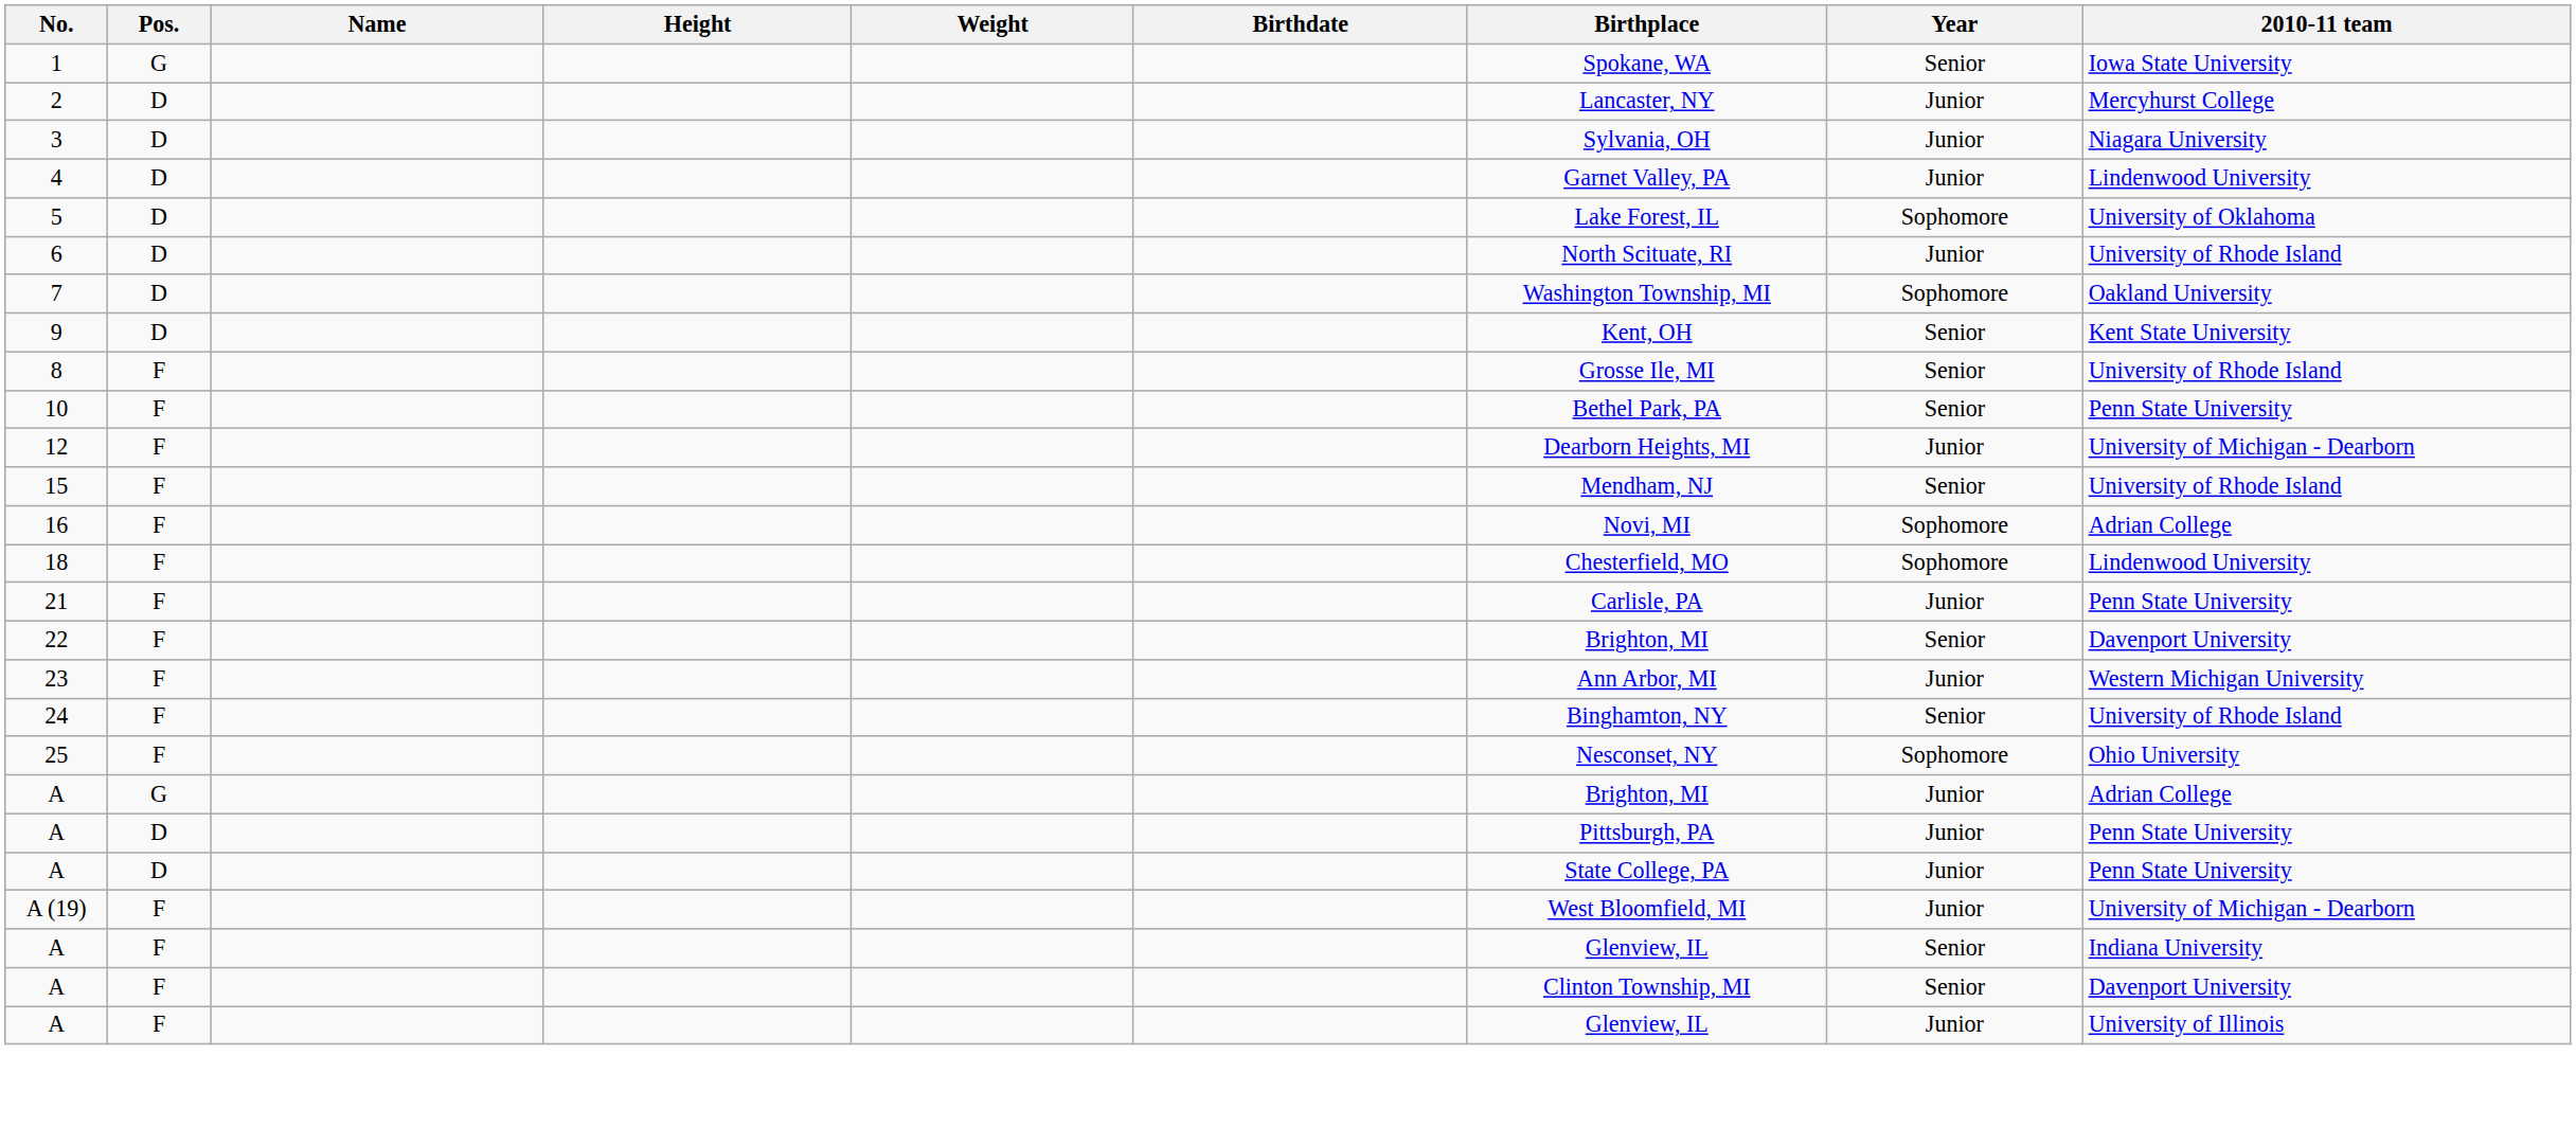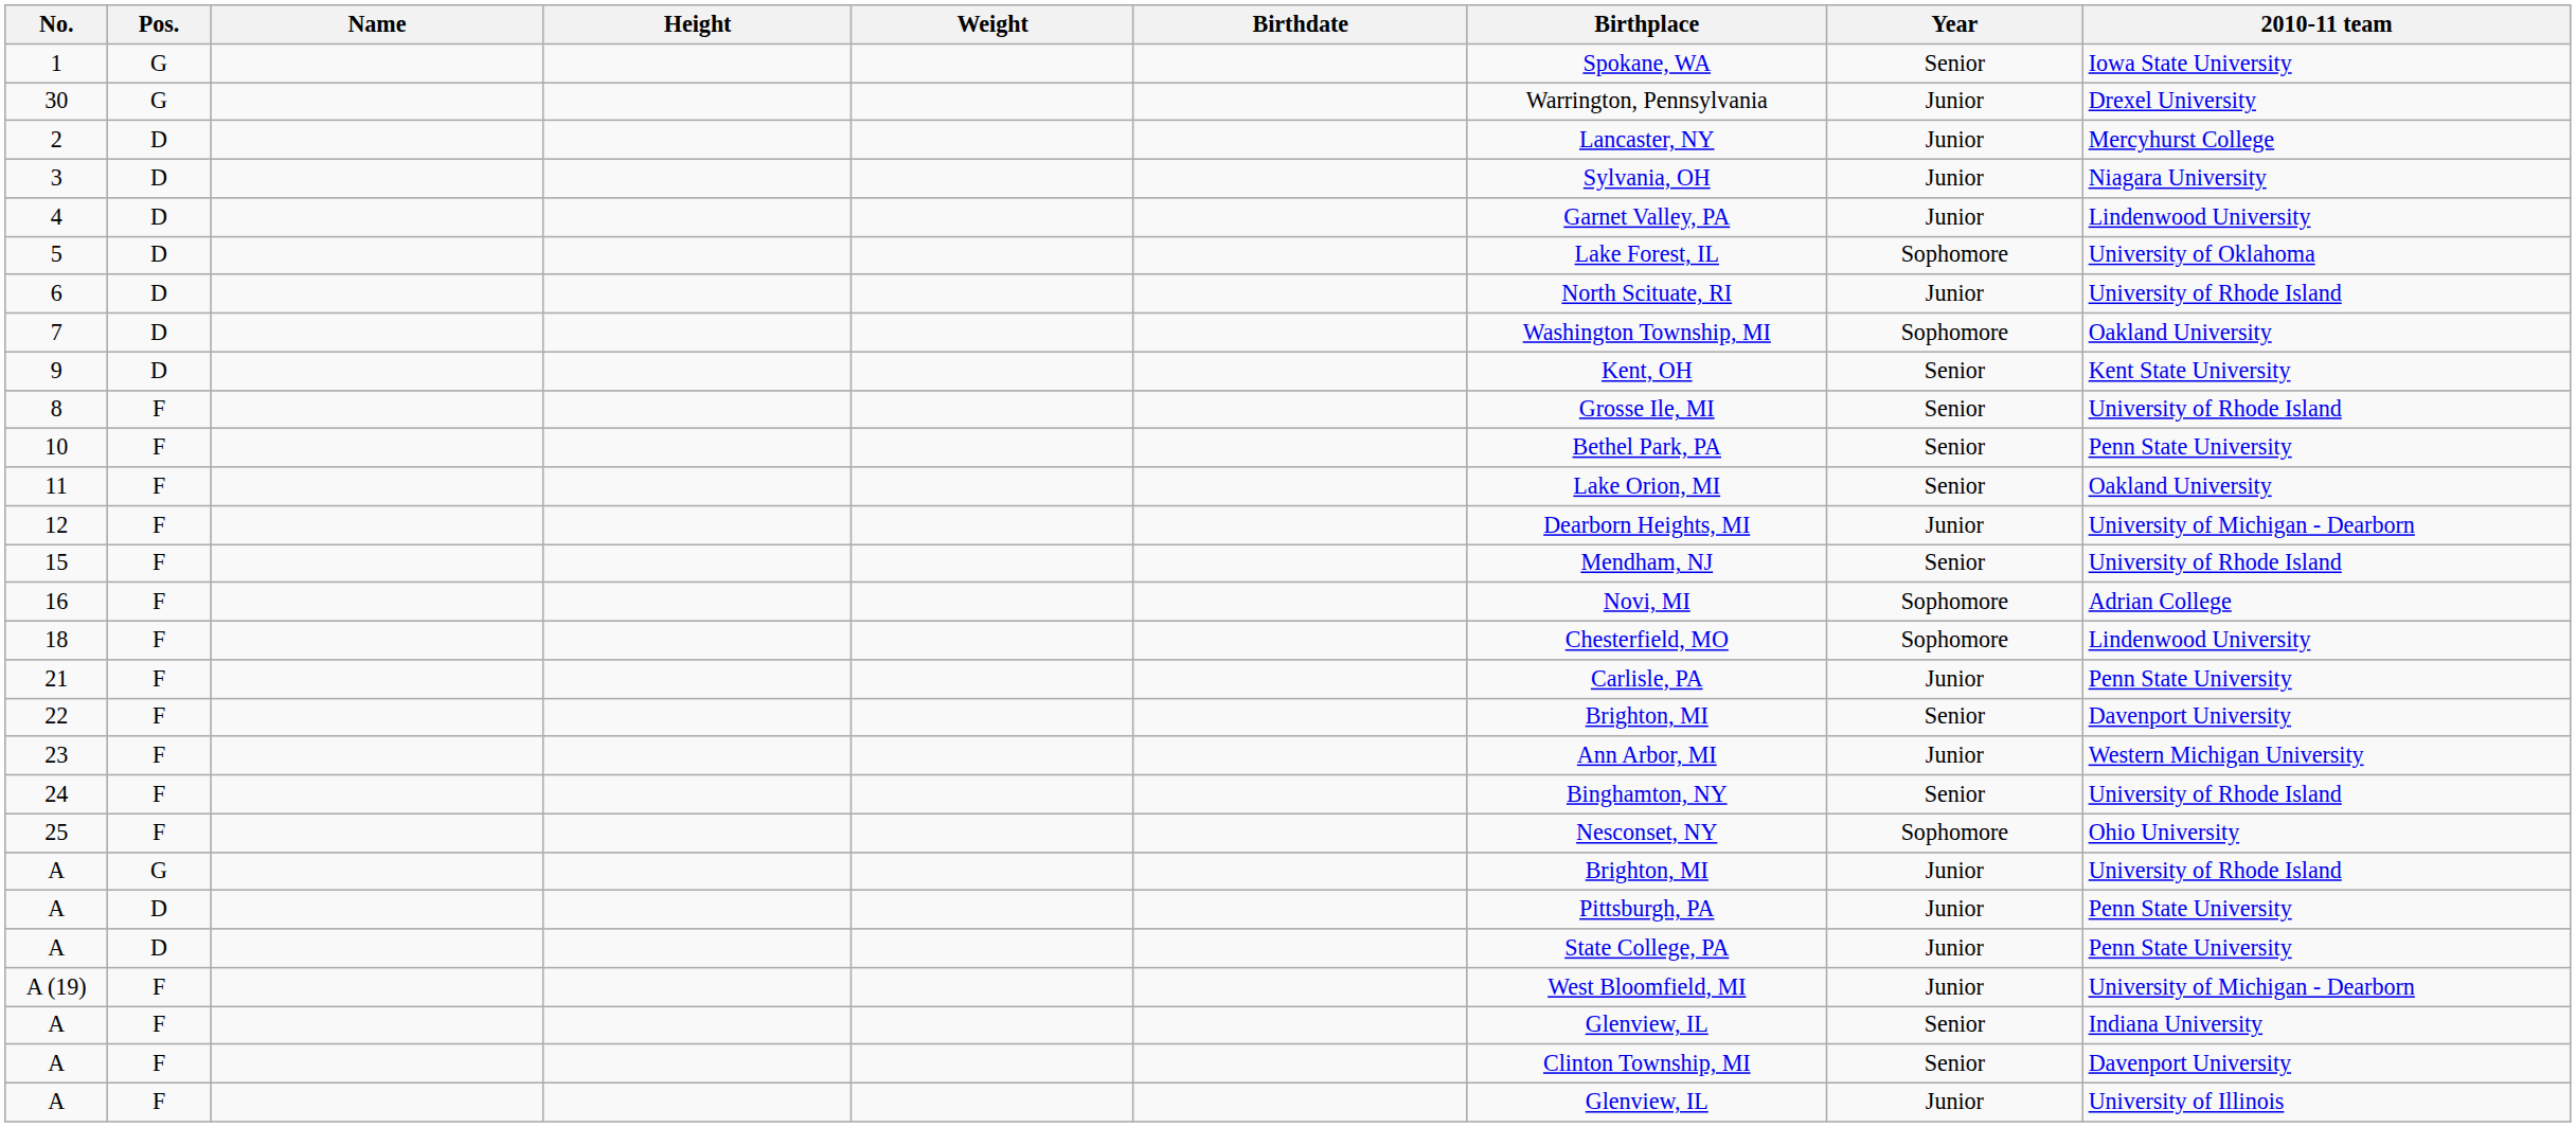 <table class="wikitable sortable" width="100%" style="font-size: 90%; text-align: center;">
 <tr>
 <th style="width:  4%;">No.</th>
 <th style="width:  4%;">Pos.</th>
 <th style="width: 13%;">Name</th>
 <th style="width: 12%;">Height</th>
 <th style="width: 11%;">Weight</th>
 <th style="width: 13%;">Birthdate</th>
 <th style="width: 14%;">Birthplace</th>
 <th style="width: 10%;">Year</th>
 <th style="width: 19%;">2010-11 team</th>
 </tr>
 <tr>
 <td>1</td>
 <td>G</td>
 <td align=left></td>
 <td></td>
 <td></td>
 <td align=right></td>
 <td><a href='#'>Spokane, WA</a></td>
 <td>Senior</td>
 <td align=left><a href='#'>Iowa State University</a></td>
+</tr>
+<tr>
+<td>30</td>
+<td>G</td>
+<td align=left></td>
+<td></td>
+<td></td>
+<td align=right></td>
+<td>Warrington, Pennsylvania</td>
+<td>Junior</td>
+<td align=left><a href='#'>Drexel University</a></td>
 </tr>
 <tr>
 <td>2</td>
 <td>D</td>
 <td align=left></td>
 <td></td>
 <td></td>
 <td align=right></td>
 <td><a href='#'>Lancaster, NY</a></td>
 <td>Junior</td>
 <td align=left><a href='#'>Mercyhurst College</a></td>
 </tr>
 <tr>
 <td>3</td>
 <td>D</td>
 <td align=left></td>
 <td></td>
 <td></td>
 <td align=right></td>
 <td><a href='#'>Sylvania, OH</a></td>
 <td>Junior</td>
 <td align=left><a href='#'>Niagara University</a></td>
 </tr>
 <tr>
 <td>4</td>
 <td>D</td>
 <td align=left></td>
 <td></td>
 <td></td>
 <td align=right></td>
 <td><a href='#'>Garnet Valley, PA</a></td>
 <td>Junior</td>
 <td align=left><a href='#'>Lindenwood University</a></td>
 </tr>
 <tr>
 <td>5</td>
 <td>D</td>
 <td align=left></td>
 <td></td>
 <td></td>
 <td align=right></td>
 <td><a href='#'>Lake Forest, IL</a></td>
 <td>Sophomore</td>
 <td align=left><a href='#'>University of Oklahoma</a></td>
 </tr>
 <tr>
 <td>6</td>
 <td>D</td>
 <td align=left></td>
 <td></td>
 <td></td>
 <td align=right></td>
 <td><a href='#'>North Scituate, RI</a></td>
 <td>Junior</td>
 <td align=left><a href='#'>University of Rhode Island</a></td>
 </tr>
 <tr>
 <td>7</td>
 <td>D</td>
 <td align=left></td>
 <td></td>
 <td></td>
 <td align=right></td>
 <td><a href='#'>Washington Township, MI</a></td>
 <td>Sophomore</td>
 <td align=left><a href='#'>Oakland University</a></td>
 </tr>
 <tr>
 <td>9</td>
 <td>D</td>
 <td align=left></td>
 <td></td>
 <td></td>
 <td align=right></td>
 <td><a href='#'>Kent, OH</a></td>
 <td>Senior</td>
 <td align=left><a href='#'>Kent State University</a></td>
 </tr>
 <tr>
 <td>8</td>
 <td>F</td>
 <td align=left></td>
 <td></td>
 <td></td>
 <td align=right></td>
 <td><a href='#'>Grosse Ile, MI</a></td>
 <td>Senior</td>
 <td align=left><a href='#'>University of Rhode Island</a></td>
 </tr>
 <tr>
 <td>10</td>
 <td>F</td>
 <td align=left></td>
 <td></td>
 <td></td>
 <td align=right></td>
 <td><a href='#'>Bethel Park, PA</a></td>
 <td>Senior</td>
 <td align=left><a href='#'>Penn State University</a></td>
+</tr>
+<tr>
+<td>11</td>
+<td>F</td>
+<td align=left></td>
+<td></td>
+<td></td>
+<td align=right></td>
+<td><a href='#'>Lake Orion, MI</a></td>
+<td>Senior</td>
+<td align=left><a href='#'>Oakland University</a></td>
 </tr>
 <tr>
 <td>12</td>
 <td>F</td>
 <td align=left></td>
 <td></td>
 <td></td>
 <td align=right></td>
 <td><a href='#'>Dearborn Heights, MI</a></td>
 <td>Junior</td>
 <td align=left><a href='#'>University of Michigan - Dearborn</a></td>
 </tr>
 <tr>
 <td>15</td>
 <td>F</td>
 <td align=left></td>
 <td></td>
 <td></td>
 <td align=right></td>
 <td><a href='#'>Mendham, NJ</a></td>
 <td>Senior</td>
 <td align=left><a href='#'>University of Rhode Island</a></td>
 </tr>
 <tr>
 <td>16</td>
 <td>F</td>
 <td align=left></td>
 <td></td>
 <td></td>
 <td align=right></td>
 <td><a href='#'>Novi, MI</a></td>
 <td>Sophomore</td>
 <td align=left><a href='#'>Adrian College</a></td>
 </tr>
 <tr>
 <td>18</td>
 <td>F</td>
 <td align=left></td>
 <td></td>
 <td></td>
 <td align=right></td>
 <td><a href='#'>Chesterfield, MO</a></td>
 <td>Sophomore</td>
 <td align=left><a href='#'>Lindenwood University</a></td>
 </tr>
 <tr>
 <td>21</td>
 <td>F</td>
 <td align=left></td>
 <td></td>
 <td></td>
 <td align=right></td>
 <td><a href='#'>Carlisle, PA</a></td>
 <td>Junior</td>
 <td align=left><a href='#'>Penn State University</a></td>
 </tr>
 <tr>
 <td>22</td>
 <td>F</td>
 <td align=left></td>
 <td></td>
 <td></td>
 <td align=right></td>
 <td><a href='#'>Brighton, MI</a></td>
 <td>Senior</td>
 <td align=left><a href='#'>Davenport University</a></td>
 </tr>
 <tr>
 <td>23</td>
 <td>F</td>
 <td align=left></td>
 <td></td>
 <td></td>
 <td align=right></td>
 <td><a href='#'>Ann Arbor, MI</a></td>
 <td>Junior</td>
 <td align=left><a href='#'>Western Michigan University</a></td>
 </tr>
 <tr>
 <td>24</td>
 <td>F</td>
 <td align=left></td>
 <td></td>
 <td></td>
 <td align=right></td>
 <td><a href='#'>Binghamton, NY</a></td>
 <td>Senior</td>
 <td align=left><a href='#'>University of Rhode Island</a></td>
 </tr>
 <tr>
 <td>25</td>
 <td>F</td>
 <td align=left></td>
 <td></td>
 <td></td>
 <td align=right></td>
 <td><a href='#'>Nesconset, NY</a></td>
 <td>Sophomore</td>
 <td align=left><a href='#'>Ohio University</a></td>
 </tr>
 <tr>
 <td>A</td>
 <td>G</td>
 <td align=left></td>
 <td></td>
 <td></td>
 <td align=right></td>
 <td><a href='#'>Brighton, MI</a></td>
 <td>Junior</td>
-<td align=left><a href='#'>Adrian College</a></td>
+<td align=left><a href='#'>University of Rhode Island</a></td>
 </tr>
 <tr>
 <td>A</td>
 <td>D</td>
 <td align=left></td>
 <td></td>
 <td></td>
 <td align=right></td>
 <td><a href='#'>Pittsburgh, PA</a></td>
 <td>Junior</td>
 <td align=left><a href='#'>Penn State University</a></td>
 </tr>
 <tr>
 <td>A</td>
 <td>D</td>
 <td align=left></td>
 <td></td>
 <td></td>
 <td align=right></td>
 <td><a href='#'>State College, PA</a></td>
 <td>Junior</td>
 <td align=left><a href='#'>Penn State University</a></td>
 </tr>
 <tr>
 <td>A (19)</td>
 <td>F</td>
 <td align=left></td>
 <td></td>
 <td></td>
 <td align=right></td>
 <td><a href='#'>West Bloomfield, MI</a></td>
 <td>Junior</td>
 <td align=left><a href='#'>University of Michigan - Dearborn</a></td>
 </tr>
 <tr>
 <td>A</td>
 <td>F</td>
 <td align=left></td>
 <td></td>
 <td></td>
 <td align=right></td>
 <td><a href='#'>Glenview, IL</a></td>
 <td>Senior</td>
 <td align=left><a href='#'>Indiana University</a></td>
 </tr>
 <tr>
 <td>A</td>
 <td>F</td>
 <td align=left></td>
 <td></td>
 <td></td>
 <td align=right></td>
 <td><a href='#'>Clinton Township, MI</a></td>
 <td>Senior</td>
 <td align=left><a href='#'>Davenport University</a></td>
 </tr>
 <tr>
 <td>A</td>
 <td>F</td>
 <td align=left></td>
 <td></td>
 <td></td>
 <td align=right></td>
 <td><a href='#'>Glenview, IL</a></td>
 <td>Junior</td>
 <td align=left><a href='#'>University of Illinois</a></td>
 </tr>
 </table>
